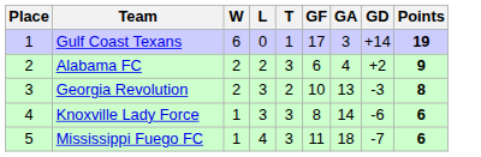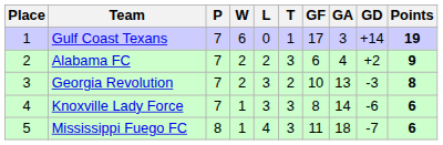 <table class="wikitable" style="text-align:center;">
 <tr>
 <th>Place</th>
 <th width="170">Team</th>
+<th width="20">P</th>
 <th width="20">W</th>
 <th width="20">L</th>
 <th width="20">T</th>
 <th width="20">GF</th>
 <th width="20">GA</th>
 <th width="25">GD</th>
 <th>Points</th>
 </tr>
 <tr bgcolor=#ccccff>
 <td>1</td>
 <td style="text-align:left;"><a href='#'>Gulf Coast Texans</a></td>
+<td>7</td>
 <td>6</td>
 <td>0</td>
 <td>1</td>
 <td>17</td>
 <td>3</td>
 <td>+14</td>
 <td><strong>19</strong></td>
 </tr>
 <tr bgcolor=#ccffcc>
 <td>2</td>
 <td style="text-align:left;"><a href='#'>Alabama FC</a></td>
+<td>7</td>
 <td>2</td>
 <td>2</td>
 <td>3</td>
 <td>6</td>
 <td>4</td>
 <td>+2</td>
 <td><strong>9</strong></td>
 </tr>
 <tr bgcolor=#ccffcc>
 <td>3</td>
 <td style="text-align:left;"><a href='#'>Georgia Revolution</a></td>
+<td>7</td>
 <td>2</td>
 <td>3</td>
 <td>2</td>
 <td>10</td>
 <td>13</td>
 <td>-3</td>
 <td><strong>8</strong></td>
 </tr>
 <tr bgcolor=#ccffcc>
 <td>4</td>
 <td style="text-align:left;"><a href='#'>Knoxville Lady Force</a></td>
+<td>7</td>
 <td>1</td>
 <td>3</td>
 <td>3</td>
 <td>8</td>
 <td>14</td>
 <td>-6</td>
 <td><strong>6</strong></td>
 </tr>
 <tr bgcolor=#ccffcc>
 <td>5</td>
 <td style="text-align:left;"><a href='#'>Mississippi Fuego FC</a></td>
+<td>8</td>
 <td>1</td>
 <td>4</td>
 <td>3</td>
 <td>11</td>
 <td>18</td>
 <td>-7</td>
 <td><strong>6</strong></td>
 </tr>
 </table>
